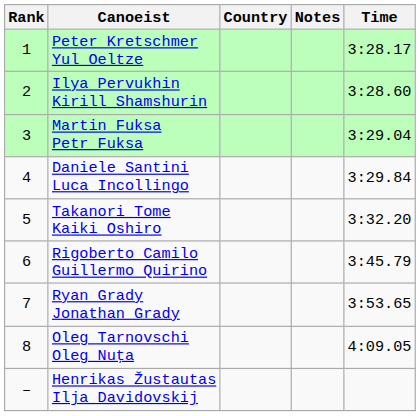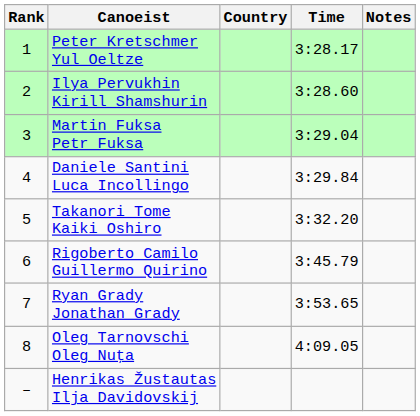 <table class="wikitable" style="text-align:center">
 <tr>
 <th>Rank</th>
 <th>Canoeist</th>
 <th>Country</th>
+<th>Time</th>
 <th>Notes</th>
-<th>Time</th>
 </tr>
 <tr bgcolor=bbffbb>
 <td>1</td>
 <td align="left"><a href='#'>Peter Kretschmer</a><br><a href='#'>Yul Oeltze</a></td>
 <td align="left"></td>
+<td>3:28.17</td>
 <td></td>
-<td>3:28.17</td>
 </tr>
 <tr bgcolor=bbffbb>
 <td>2</td>
 <td align="left"><a href='#'>Ilya Pervukhin</a><br><a href='#'>Kirill Shamshurin</a></td>
 <td align="left"></td>
+<td>3:28.60</td>
 <td></td>
-<td>3:28.60</td>
 </tr>
 <tr bgcolor=bbffbb>
 <td>3</td>
 <td align="left"><a href='#'>Martin Fuksa</a><br><a href='#'>Petr Fuksa</a></td>
 <td align="left"></td>
+<td>3:29.04</td>
 <td></td>
-<td>3:29.04</td>
 </tr>
 <tr>
 <td>4</td>
 <td align="left"><a href='#'>Daniele Santini</a><br><a href='#'>Luca Incollingo</a></td>
 <td align="left"></td>
+<td>3:29.84</td>
 <td></td>
-<td>3:29.84</td>
 </tr>
 <tr>
 <td>5</td>
 <td align="left"><a href='#'>Takanori Tome</a><br><a href='#'>Kaiki Oshiro</a></td>
 <td align="left"></td>
+<td>3:32.20</td>
 <td></td>
-<td>3:32.20</td>
 </tr>
 <tr>
 <td>6</td>
 <td align="left"><a href='#'>Rigoberto Camilo</a><br><a href='#'>Guillermo Quirino</a></td>
 <td align="left"></td>
+<td>3:45.79</td>
 <td></td>
-<td>3:45.79</td>
 </tr>
 <tr>
 <td>7</td>
 <td align="left"><a href='#'>Ryan Grady</a><br><a href='#'>Jonathan Grady</a></td>
 <td align="left"></td>
+<td>3:53.65</td>
 <td></td>
-<td>3:53.65</td>
 </tr>
 <tr>
 <td>8</td>
 <td align="left"><a href='#'>Oleg Tarnovschi</a><br><a href='#'>Oleg Nuţa</a></td>
 <td align="left"></td>
+<td>4:09.05</td>
 <td></td>
-<td>4:09.05</td>
 </tr>
 <tr>
 <td>–</td>
 <td align="left"><a href='#'>Henrikas Žustautas</a><br><a href='#'>Ilja Davidovskij</a></td>
 <td align="left"></td>
 <td></td>
 <td></td>
 </tr>
 </table>
